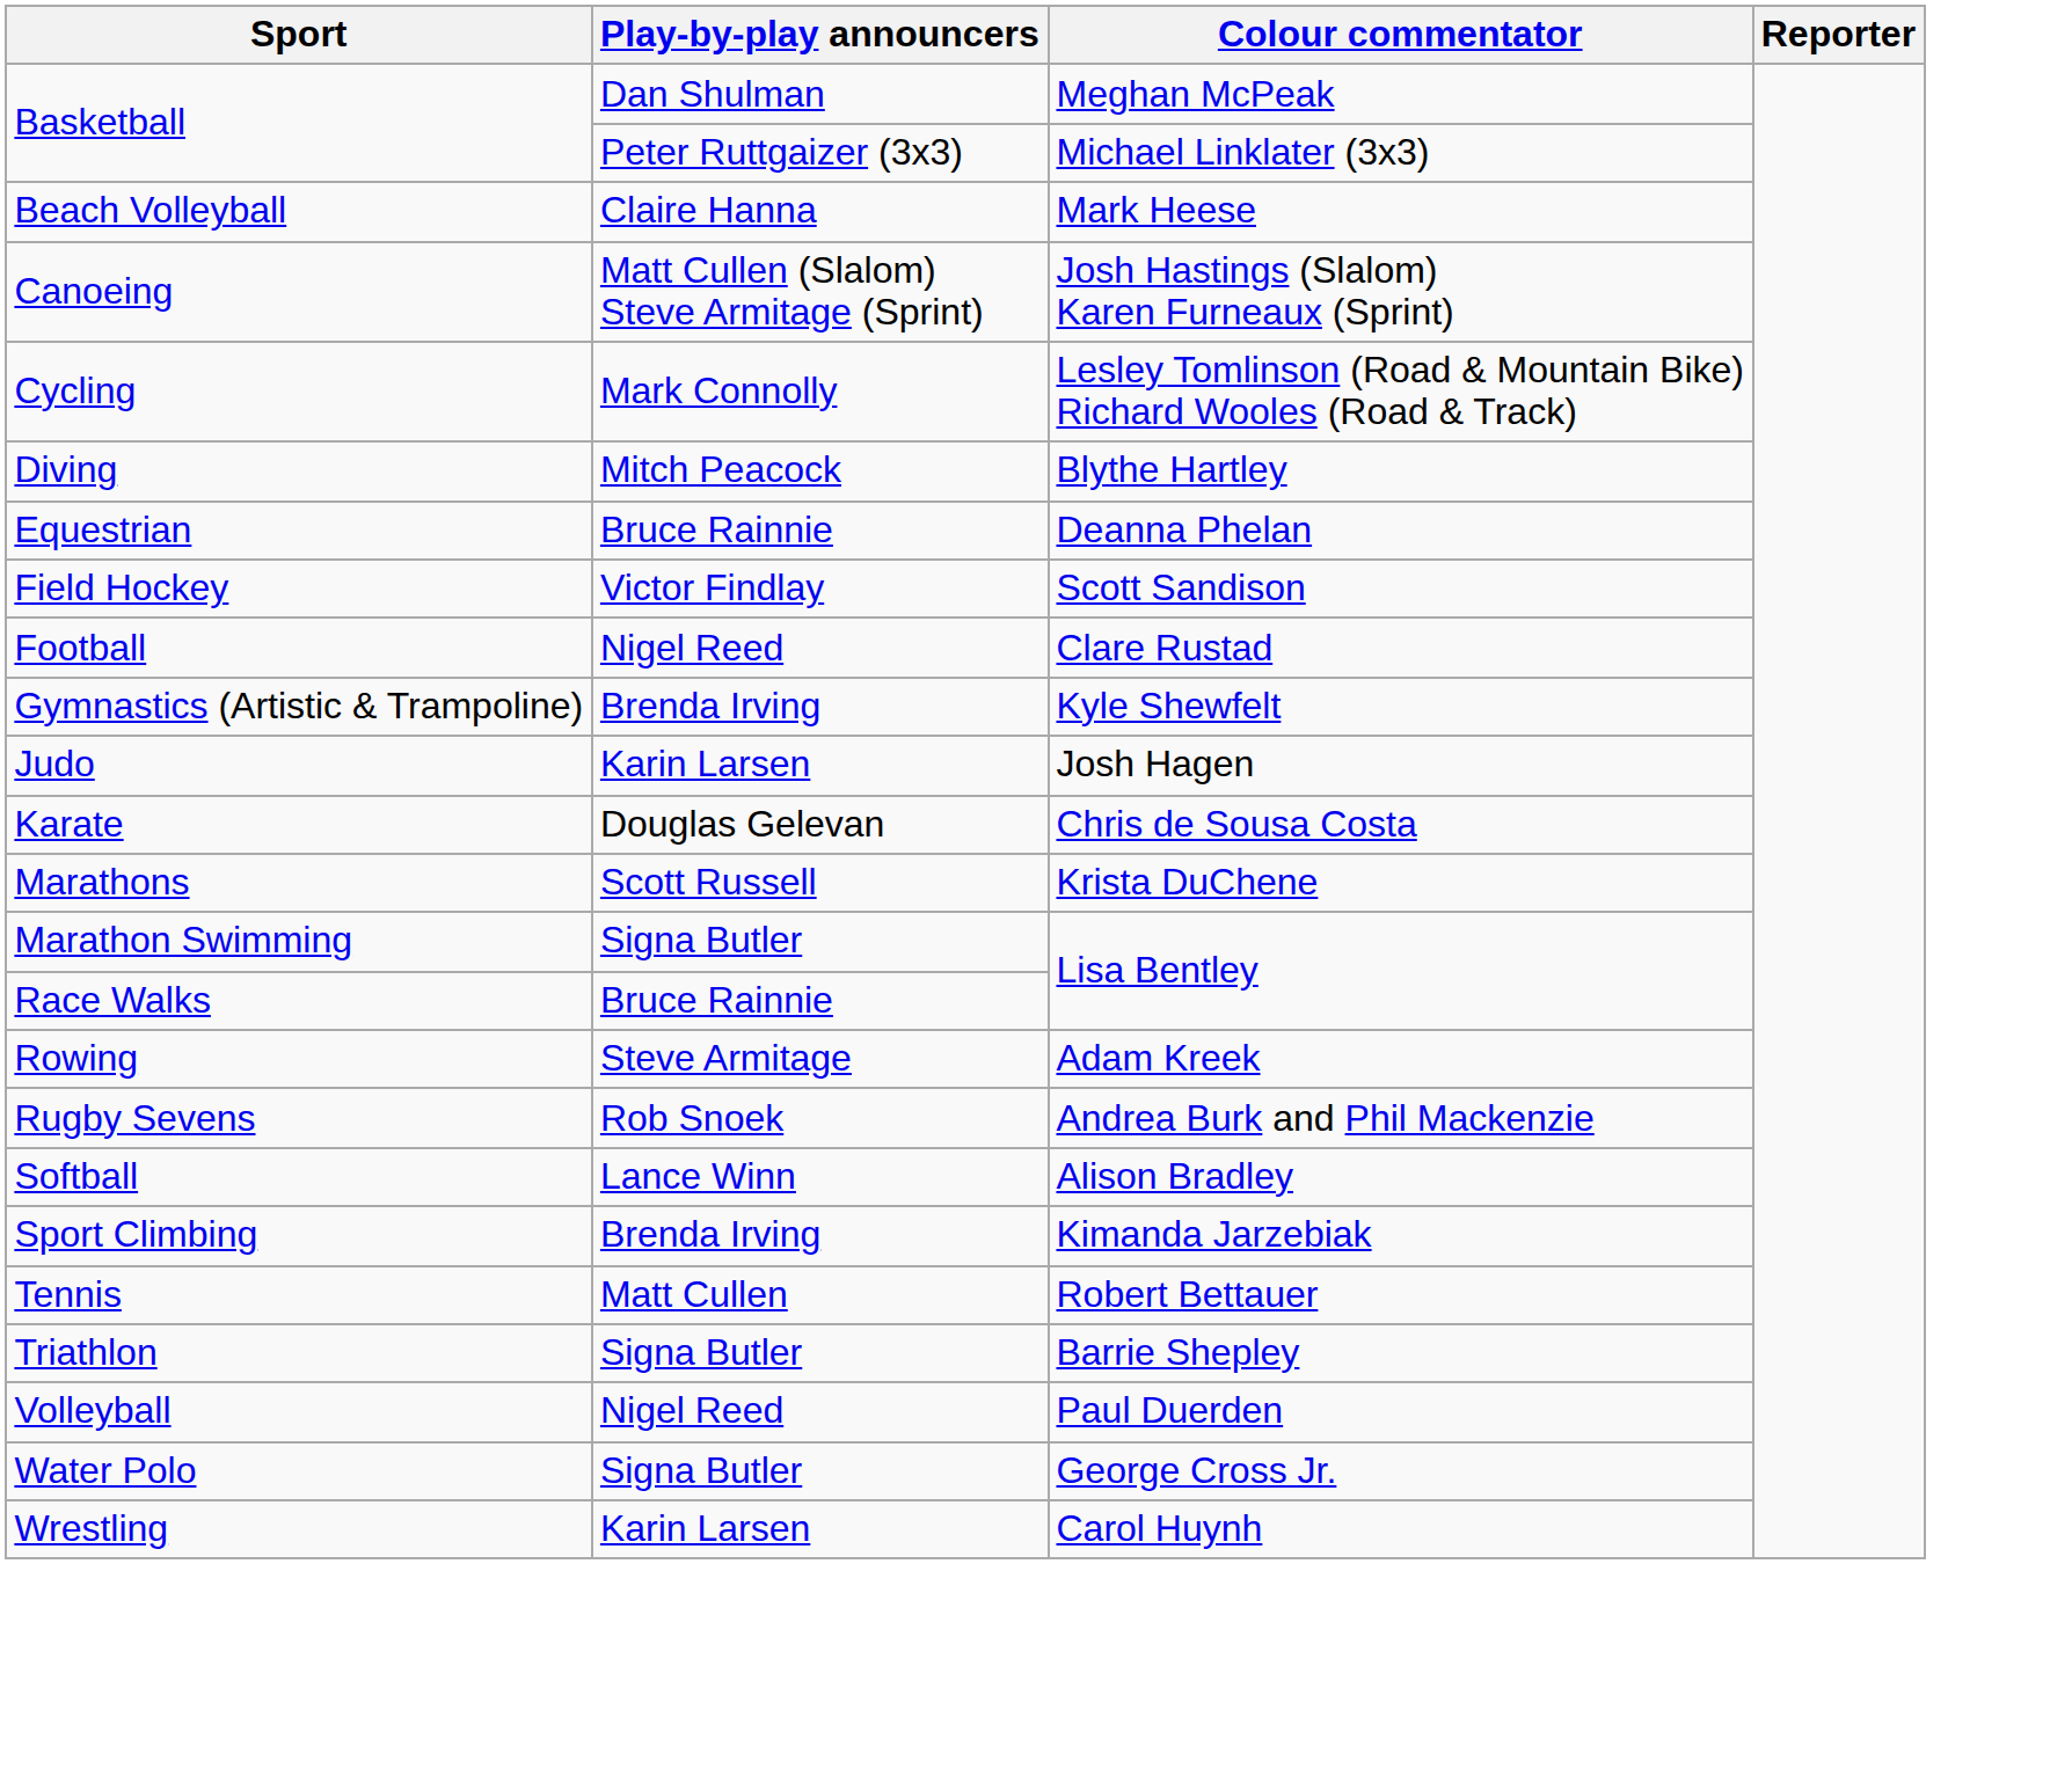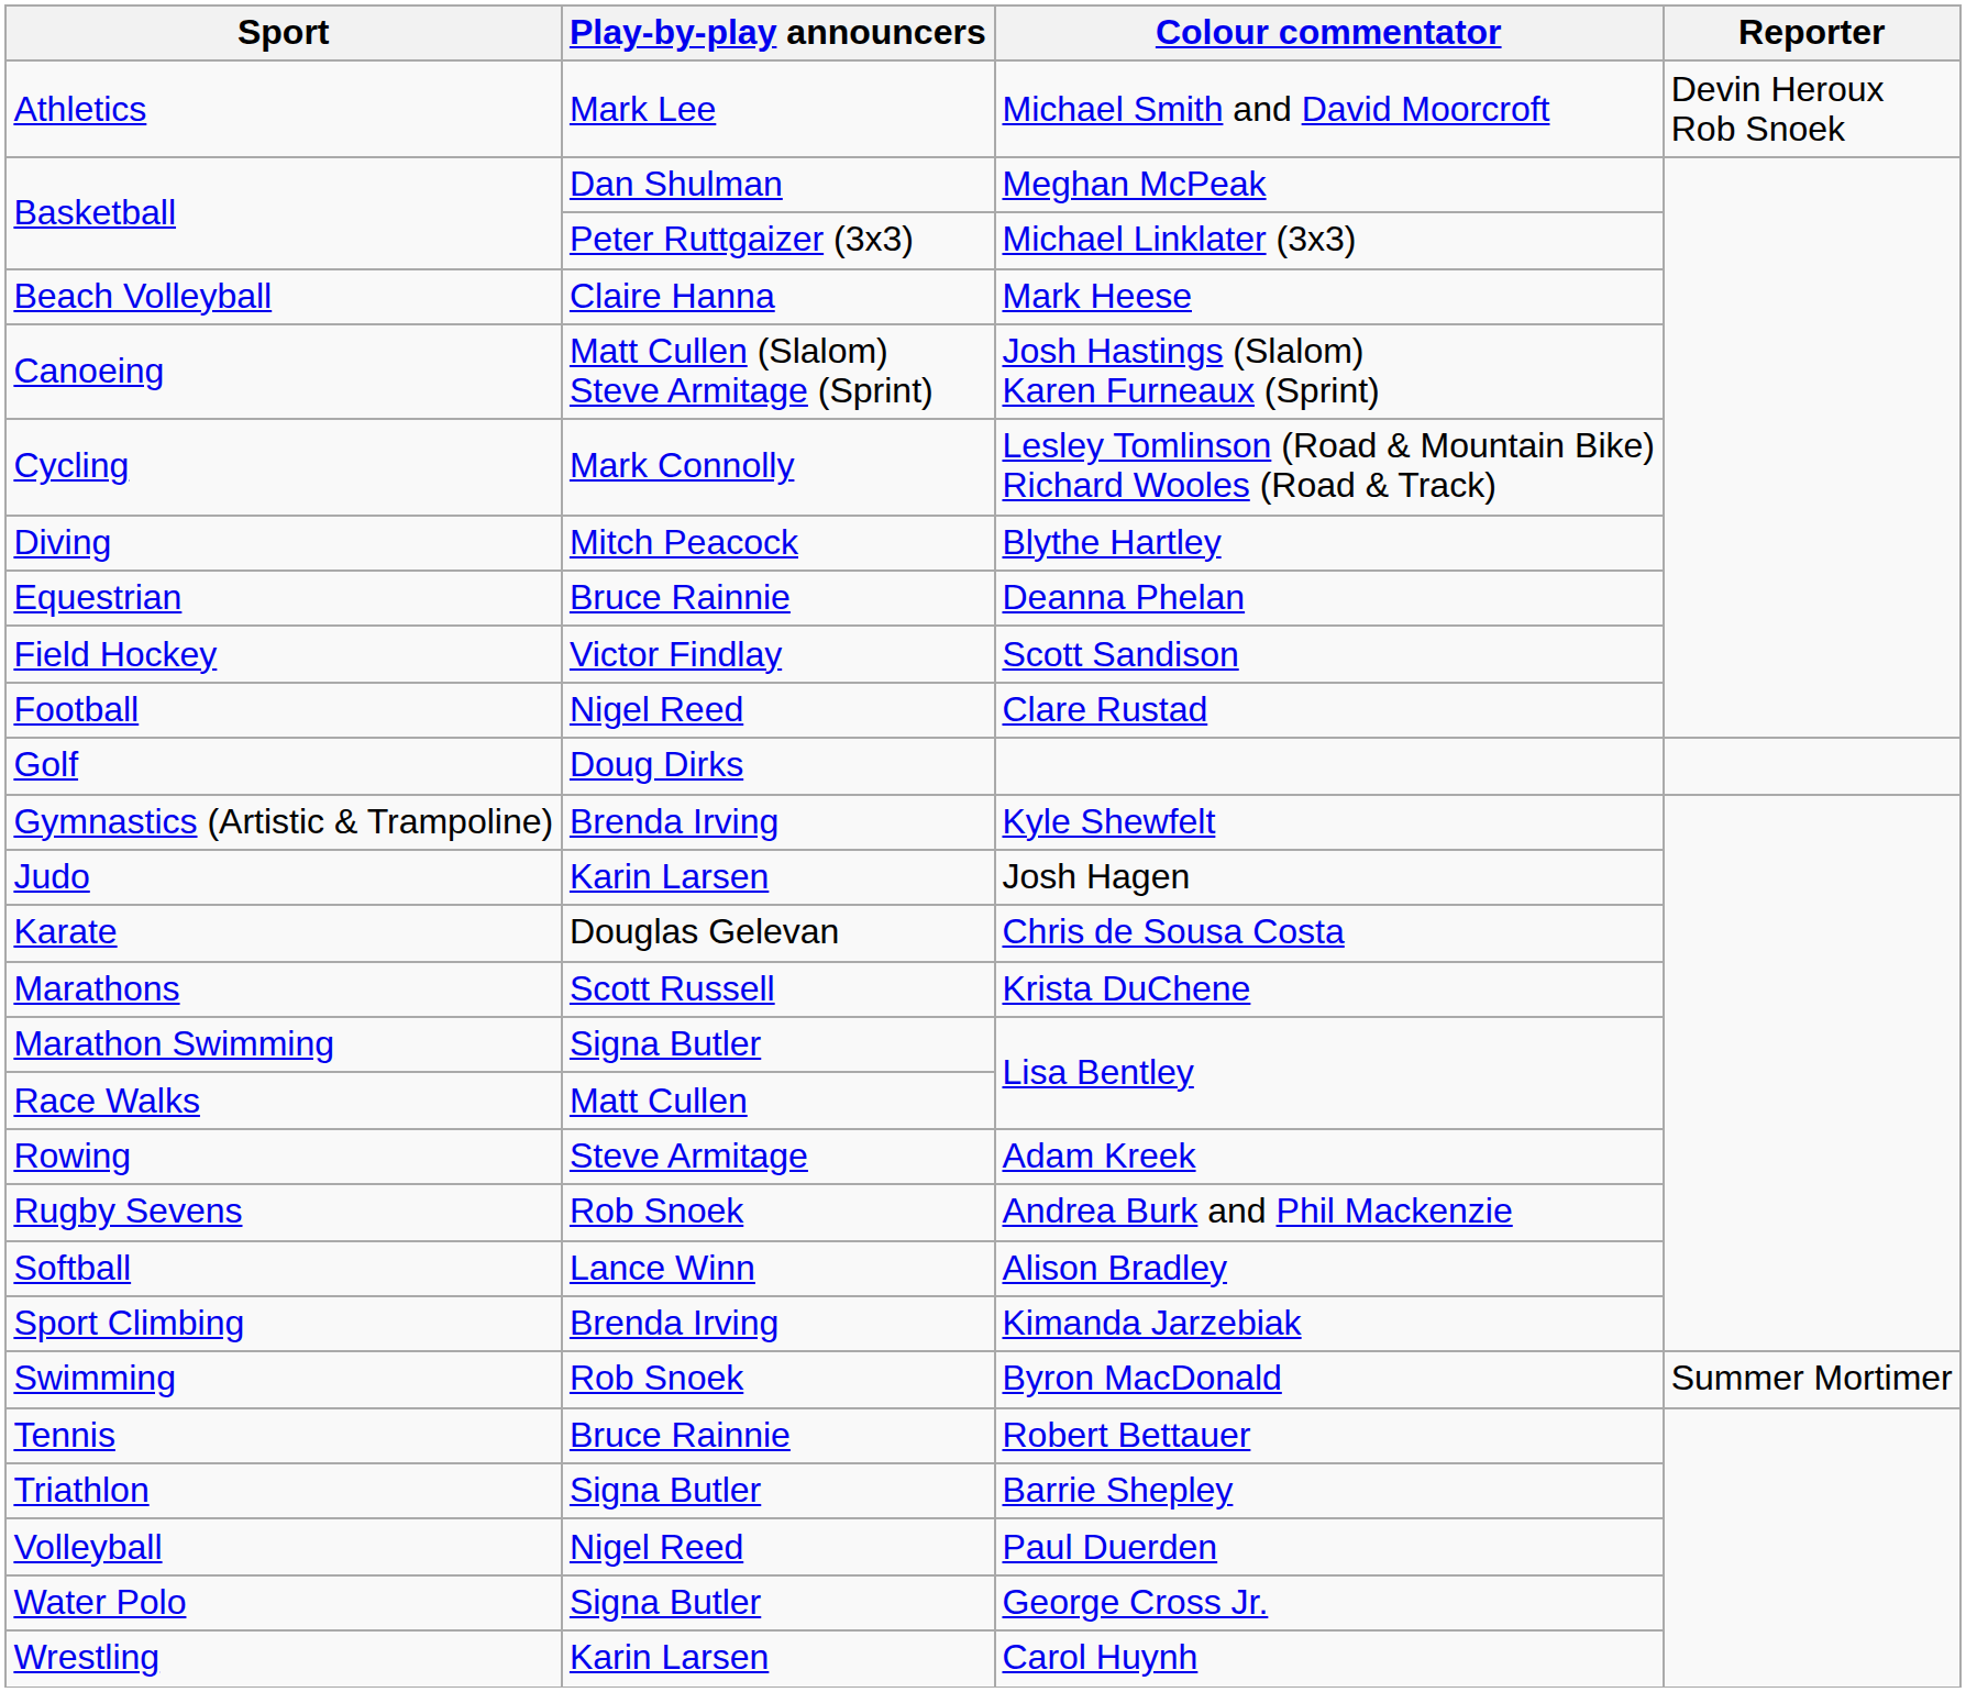 <table class="wikitable">
 <tr>
 <th>Sport</th>
 <th><a href='#'>Play-by-play</a> announcers</th>
 <th><a href='#'>Colour commentator</a></th>
 <th>Reporter</th>
+</tr>
+<tr>
+<td><a href='#'>Athletics</a></td>
+<td><a href='#'>Mark Lee</a></td>
+<td><a href='#'>Michael Smith</a> and <a href='#'>David Moorcroft</a></td>
+<td>Devin Heroux<br>Rob Snoek</td>
 </tr>
 <tr>
 <td rowspan="2"><a href='#'>Basketball</a></td>
 <td><a href='#'>Dan Shulman</a></td>
 <td><a href='#'>Meghan McPeak</a></td>
 </tr>
 <tr>
 <td><a href='#'>Peter Ruttgaizer</a> (3x3)</td>
 <td><a href='#'>Michael Linklater</a> (3x3)</td>
 </tr>
 <tr>
 <td><a href='#'>Beach Volleyball</a></td>
 <td><a href='#'>Claire Hanna</a></td>
 <td><a href='#'>Mark Heese</a></td>
 </tr>
 <tr>
 <td><a href='#'>Canoeing</a></td>
 <td><a href='#'>Matt Cullen</a> (Slalom)<br><a href='#'>Steve Armitage</a> (Sprint)</td>
 <td><a href='#'>Josh Hastings</a> (Slalom)<br><a href='#'>Karen Furneaux</a> (Sprint)</td>
 </tr>
 <tr>
 <td><a href='#'>Cycling</a></td>
 <td><a href='#'>Mark Connolly</a></td>
 <td><a href='#'>Lesley Tomlinson</a> (Road & Mountain Bike)<br><a href='#'>Richard Wooles</a> (Road & Track)</td>
 </tr>
 <tr>
 <td><a href='#'>Diving</a></td>
 <td><a href='#'>Mitch Peacock</a></td>
 <td><a href='#'>Blythe Hartley</a></td>
 </tr>
 <tr>
 <td><a href='#'>Equestrian</a></td>
 <td><a href='#'>Bruce Rainnie</a></td>
 <td><a href='#'>Deanna Phelan</a></td>
 </tr>
 <tr>
 <td><a href='#'>Field Hockey</a></td>
 <td><a href='#'>Victor Findlay</a></td>
 <td><a href='#'>Scott Sandison</a></td>
 </tr>
 <tr>
 <td><a href='#'>Football</a></td>
 <td><a href='#'>Nigel Reed</a></td>
 <td><a href='#'>Clare Rustad</a></td>
 </tr>
 <tr>
+<td><a href='#'>Golf</a></td>
+<td><a href='#'>Doug Dirks</a></td>
+<td></td>
+<td></td>
+</tr>
+<tr>
 <td><a href='#'>Gymnastics</a> (Artistic & Trampoline)</td>
 <td><a href='#'>Brenda Irving</a></td>
 <td><a href='#'>Kyle Shewfelt</a></td>
 </tr>
 <tr>
 <td><a href='#'>Judo</a></td>
 <td><a href='#'>Karin Larsen</a></td>
 <td>Josh Hagen</td>
 </tr>
 <tr>
 <td><a href='#'>Karate</a></td>
 <td>Douglas Gelevan</td>
 <td><a href='#'>Chris de Sousa Costa</a></td>
 </tr>
 <tr>
 <td><a href='#'>Marathons</a></td>
 <td><a href='#'>Scott Russell</a></td>
 <td><a href='#'>Krista DuChene</a></td>
 </tr>
 <tr>
 <td><a href='#'>Marathon Swimming</a></td>
 <td><a href='#'>Signa Butler</a></td>
 <td rowspan="2"><a href='#'>Lisa Bentley</a></td>
 </tr>
 <tr>
 <td><a href='#'>Race Walks</a></td>
-<td><a href='#'>Bruce Rainnie</a></td>
+<td><a href='#'>Matt Cullen</a></td>
 </tr>
 <tr>
 <td><a href='#'>Rowing</a></td>
 <td><a href='#'>Steve Armitage</a></td>
 <td><a href='#'>Adam Kreek</a></td>
 </tr>
 <tr>
 <td><a href='#'>Rugby Sevens</a></td>
 <td><a href='#'>Rob Snoek</a></td>
 <td><a href='#'>Andrea Burk</a> and <a href='#'>Phil Mackenzie</a></td>
 </tr>
 <tr>
 <td><a href='#'>Softball</a></td>
 <td><a href='#'>Lance Winn</a></td>
 <td><a href='#'>Alison Bradley</a></td>
 </tr>
 <tr>
 <td><a href='#'>Sport Climbing</a></td>
 <td><a href='#'>Brenda Irving</a></td>
 <td><a href='#'>Kimanda Jarzebiak</a></td>
 </tr>
 <tr>
+<td><a href='#'>Swimming</a></td>
+<td><a href='#'>Rob Snoek</a></td>
+<td><a href='#'>Byron MacDonald</a></td>
+<td>Summer Mortimer</td>
+</tr>
+<tr>
 <td><a href='#'>Tennis</a></td>
-<td><a href='#'>Matt Cullen</a></td>
+<td><a href='#'>Bruce Rainnie</a></td>
 <td><a href='#'>Robert Bettauer</a></td>
 </tr>
 <tr>
 <td><a href='#'>Triathlon</a></td>
 <td><a href='#'>Signa Butler</a></td>
 <td><a href='#'>Barrie Shepley</a></td>
 </tr>
 <tr>
 <td><a href='#'>Volleyball</a></td>
 <td><a href='#'>Nigel Reed</a></td>
 <td><a href='#'>Paul Duerden</a></td>
 </tr>
 <tr>
 <td><a href='#'>Water Polo</a></td>
 <td><a href='#'>Signa Butler</a></td>
 <td><a href='#'>George Cross Jr.</a></td>
 </tr>
 <tr>
 <td><a href='#'>Wrestling</a></td>
 <td><a href='#'>Karin Larsen</a></td>
 <td><a href='#'>Carol Huynh</a></td>
 </tr>
 </table>
